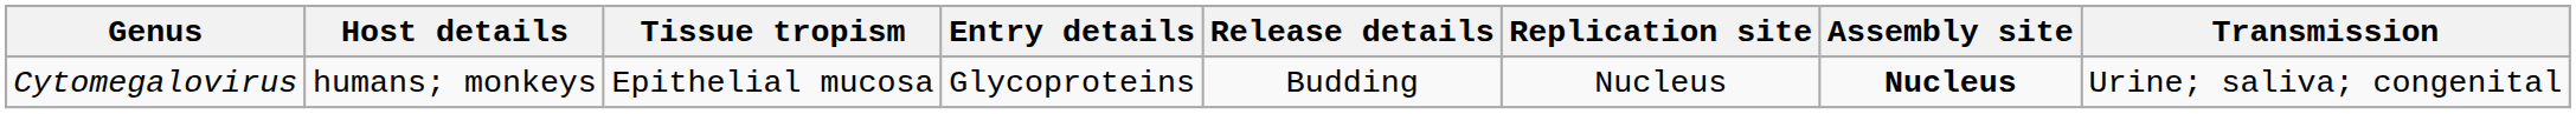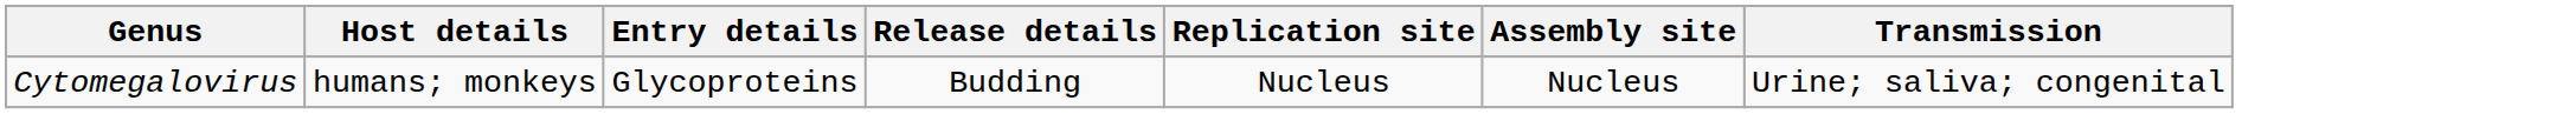 <table class="wikitable sortable" style="text-align:center">
 <tr>
 <th>Genus</th>
 <th>Host details</th>
-<th>Tissue tropism</th>
 <th>Entry details</th>
 <th>Release details</th>
 <th>Replication site</th>
 <th>Assembly site</th>
 <th>Transmission</th>
 </tr>
 <tr>
 <td><em>Cytomegalovirus</em></td>
 <td>humans; monkeys</td>
-<td>Epithelial mucosa</td>
 <td>Glycoproteins</td>
 <td>Budding</td>
 <td>Nucleus</td>
-<td><strong>Nucleus</strong></td>
+<td>Nucleus</td>
 <td>Urine; saliva; congenital</td>
 </tr>
 </table>
